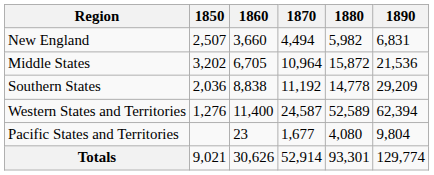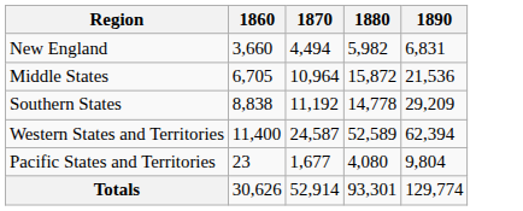 <table class="wikitable sortable floatright">
 <tr>
 <th>Region</th>
-<th>1850</th>
 <th>1860</th>
 <th>1870</th>
 <th>1880</th>
 <th>1890</th>
 </tr>
 <tr>
 <td>New England</td>
-<td>2,507</td>
 <td>3,660</td>
 <td>4,494</td>
 <td>5,982</td>
 <td>6,831</td>
 </tr>
 <tr>
 <td>Middle States</td>
-<td>3,202</td>
 <td>6,705</td>
 <td>10,964</td>
 <td>15,872</td>
 <td>21,536</td>
 </tr>
 <tr>
 <td>Southern States</td>
-<td>2,036</td>
 <td>8,838</td>
 <td>11,192</td>
 <td>14,778</td>
 <td>29,209</td>
 </tr>
 <tr>
 <td>Western States and Territories</td>
-<td>1,276</td>
 <td>11,400</td>
 <td>24,587</td>
 <td>52,589</td>
 <td>62,394</td>
 </tr>
 <tr>
 <td>Pacific States and Territories</td>
-<td></td>
 <td>23</td>
 <td>1,677</td>
 <td>4,080</td>
 <td>9,804</td>
 </tr>
 <tr>
 <th>Totals</th>
-<td>9,021</td>
 <td>30,626</td>
 <td>52,914</td>
 <td>93,301</td>
 <td>129,774</td>
 </tr>
 </table>
